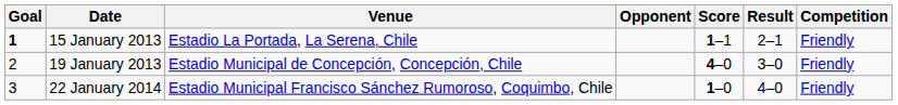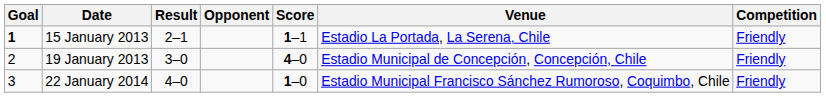 <table class="wikitable collapsible collapsed" style=font-size:85%>
 <tr>
 <th>Goal</th>
 <th>Date</th>
-<th>Venue</th>
+<th>Result</th>
 <th>Opponent</th>
 <th>Score</th>
-<th>Result</th>
+<th>Venue</th>
 <th>Competition</th>
 </tr>
 <tr>
 <td><strong>1</strong></td>
 <td>15 January 2013</td>
-<td><a href='#'>Estadio La Portada</a>, <a href='#'>La Serena, Chile</a></td>
+<td align=center>2–1</td>
 <td align=left></td>
 <td align=center><strong>1</strong>–1</td>
-<td align=center>2–1</td>
+<td><a href='#'>Estadio La Portada</a>, <a href='#'>La Serena, Chile</a></td>
 <td><a href='#'>Friendly</a></td>
 </tr>
 <tr>
 <td>2</td>
 <td>19 January 2013</td>
-<td><a href='#'>Estadio Municipal de Concepción</a>, <a href='#'>Concepción, Chile</a></td>
+<td align=center>3–0</td>
 <td align=left></td>
 <td align=center><strong>4</strong>–0</td>
-<td align=center>3–0</td>
+<td><a href='#'>Estadio Municipal de Concepción</a>, <a href='#'>Concepción, Chile</a></td>
 <td><a href='#'>Friendly</a></td>
 </tr>
 <tr>
 <td>3</td>
 <td>22 January 2014</td>
-<td><a href='#'>Estadio Municipal Francisco Sánchez Rumoroso</a>, <a href='#'>Coquimbo</a>, Chile</td>
+<td align=center>4–0</td>
 <td align=left></td>
 <td align=center><strong>1</strong>–0</td>
-<td align=center>4–0</td>
+<td><a href='#'>Estadio Municipal Francisco Sánchez Rumoroso</a>, <a href='#'>Coquimbo</a>, Chile</td>
 <td><a href='#'>Friendly</a></td>
 </tr>
 </table>
